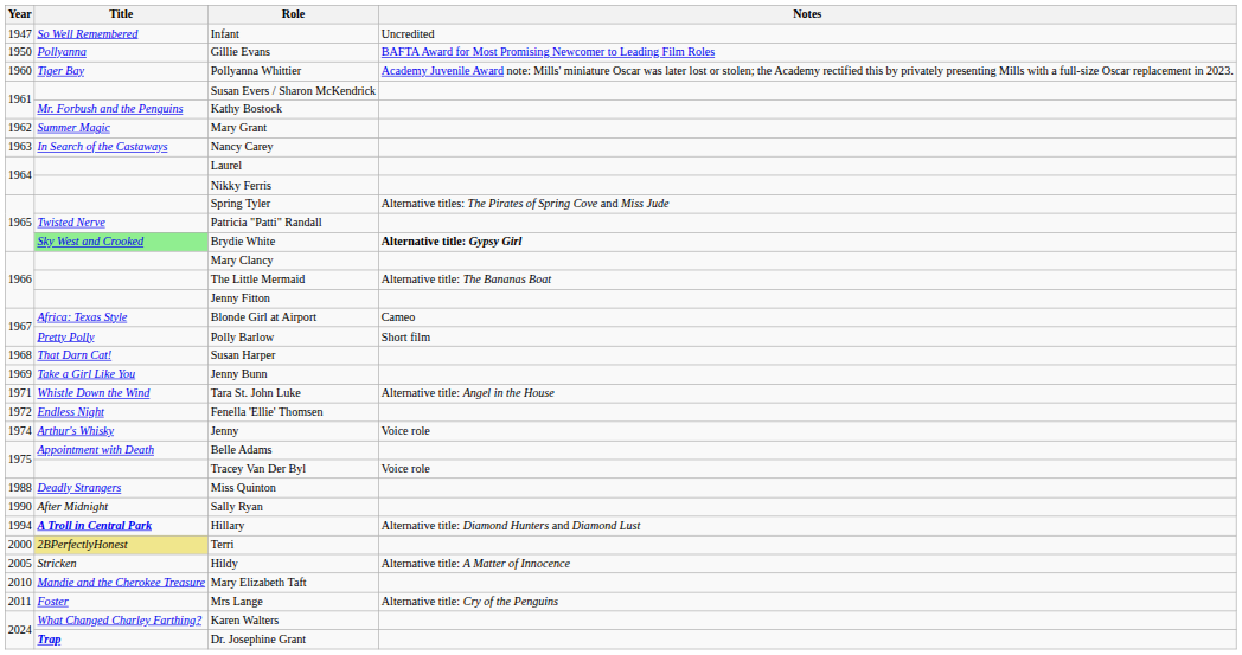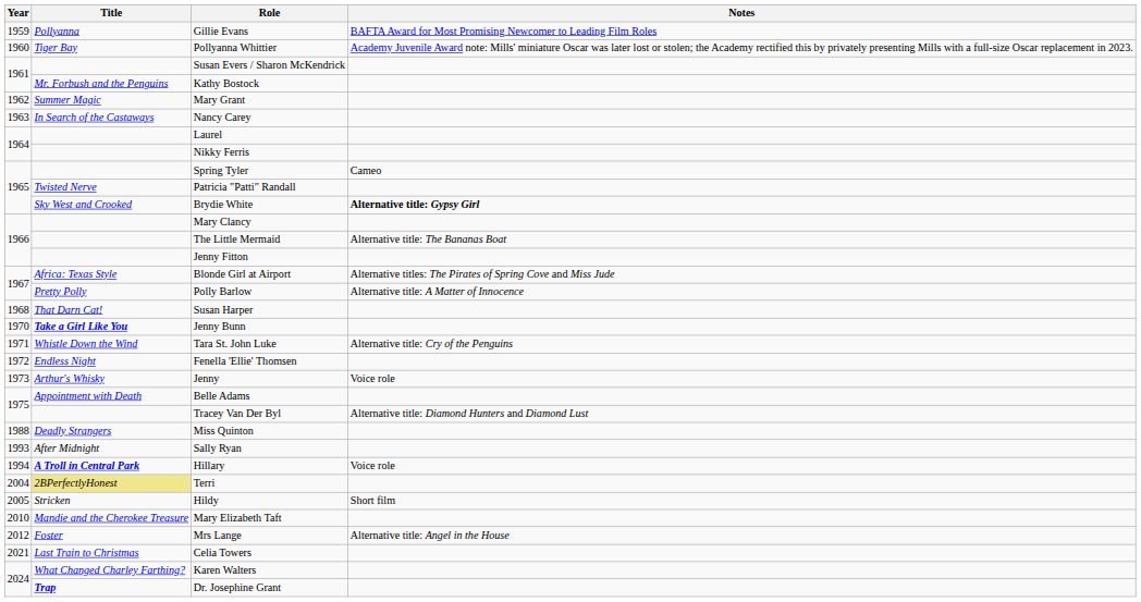 <table class="wikitable sortable">
 <tr>
 <th>Year</th>
 <th>Title</th>
 <th>Role</th>
 <th class="unsortable">Notes</th>
 </tr>
 <tr>
-<td>1947</td>
-<td><em><a href='#'>So Well Remembered</a></em></td>
-<td>Infant</td>
-<td>Uncredited</td>
-</tr>
-<tr>
-<td>1950</td>
+<td>1959</td>
 <td><em><a href='#'>Pollyanna</a></em></td>
 <td>Gillie Evans</td>
 <td><a href='#'>BAFTA Award for Most Promising Newcomer to Leading Film Roles</a></td>
 </tr>
 <tr>
 <td>1960</td>
 <td><em><a href='#'>Tiger Bay</a></em></td>
 <td>Pollyanna Whittier</td>
 <td><a href='#'>Academy Juvenile Award</a> note: Mills' miniature Oscar was later lost or stolen; the Academy rectified this by privately presenting Mills with a full-size Oscar replacement in 2023.</td>
 </tr>
 <tr>
 <td rowspan="2">1961</td>
 <td><em></em></td>
 <td>Susan Evers / Sharon McKendrick</td>
 <td></td>
 </tr>
 <tr>
 <td><em><a href='#'>Mr. Forbush and the Penguins</a></em></td>
 <td>Kathy Bostock</td>
 <td></td>
 </tr>
 <tr>
 <td>1962</td>
 <td><em><a href='#'>Summer Magic</a></em></td>
 <td>Mary Grant</td>
 <td></td>
 </tr>
 <tr>
 <td>1963</td>
 <td><em><a href='#'>In Search of the Castaways</a></em></td>
 <td>Nancy Carey</td>
 <td></td>
 </tr>
 <tr>
 <td rowspan="2">1964</td>
 <td><em></em></td>
 <td>Laurel</td>
 <td></td>
 </tr>
 <tr>
 <td><em></em></td>
 <td>Nikky Ferris</td>
 <td></td>
 </tr>
 <tr>
 <td rowspan="3">1965</td>
 <td><em></em></td>
 <td>Spring Tyler</td>
-<td>Alternative titles: <em>The Pirates of Spring Cove</em> and <em>Miss Jude</em></td>
+<td>Cameo</td>
 </tr>
 <tr>
 <td><em><a href='#'>Twisted Nerve</a></em></td>
 <td>Patricia "Patti" Randall</td>
 <td></td>
 </tr>
 <tr>
-<td style="background: lightgreen;"><em><a href='#'>Sky West and Crooked</a></em></td>
+<td><em><a href='#'>Sky West and Crooked</a></em></td>
 <td>Brydie White</td>
 <td><strong>Alternative title: <em>Gypsy Girl</em></strong></td>
 </tr>
 <tr>
 <td rowspan="3">1966</td>
 <td><em></em></td>
 <td>Mary Clancy</td>
 <td></td>
 </tr>
 <tr>
 <td><em></em></td>
 <td>The Little Mermaid</td>
 <td>Alternative title: <em>The Bananas Boat</em></td>
 </tr>
 <tr>
 <td><em></em></td>
 <td>Jenny Fitton</td>
 <td></td>
 </tr>
 <tr>
 <td rowspan="2">1967</td>
 <td><em><a href='#'>Africa: Texas Style</a></em></td>
 <td>Blonde Girl at Airport</td>
-<td>Cameo</td>
+<td>Alternative titles: <em>The Pirates of Spring Cove</em> and <em>Miss Jude</em></td>
 </tr>
 <tr>
 <td><em><a href='#'>Pretty Polly</a></em></td>
 <td>Polly Barlow</td>
-<td>Short film</td>
+<td>Alternative title: <em>A Matter of Innocence</em></td>
 </tr>
 <tr>
 <td>1968</td>
 <td><em><a href='#'>That Darn Cat!</a></em></td>
 <td>Susan Harper</td>
 <td></td>
 </tr>
 <tr>
-<td>1969</td>
-<td><em><a href='#'>Take a Girl Like You</a></em></td>
+<td>1970</td>
+<td><strong><em><a href='#'>Take a Girl Like You</a></em></strong></td>
 <td>Jenny Bunn</td>
 <td></td>
 </tr>
 <tr>
 <td>1971</td>
 <td><em><a href='#'>Whistle Down the Wind</a></em></td>
 <td>Tara St. John Luke</td>
-<td>Alternative title: <em>Angel in the House</em></td>
+<td>Alternative title: <em>Cry of the Penguins</em></td>
 </tr>
 <tr>
 <td>1972</td>
 <td><em><a href='#'>Endless Night</a></em></td>
 <td>Fenella 'Ellie' Thomsen</td>
 <td></td>
 </tr>
 <tr>
-<td>1974</td>
+<td>1973</td>
 <td><em><a href='#'>Arthur's Whisky</a></em></td>
 <td>Jenny</td>
 <td>Voice role</td>
 </tr>
 <tr>
 <td rowspan="2">1975</td>
 <td><em><a href='#'>Appointment with Death</a></em></td>
 <td>Belle Adams</td>
 <td></td>
 </tr>
 <tr>
 <td><em></em></td>
 <td>Tracey Van Der Byl</td>
-<td>Voice role</td>
+<td>Alternative title: <em>Diamond Hunters</em> and <em>Diamond Lust</em></td>
 </tr>
 <tr>
 <td>1988</td>
 <td><em><a href='#'>Deadly Strangers</a></em></td>
 <td>Miss Quinton</td>
 <td></td>
 </tr>
 <tr>
-<td>1990</td>
+<td>1993</td>
 <td><em>After Midnight</em></td>
 <td>Sally Ryan</td>
 <td></td>
 </tr>
 <tr>
 <td>1994</td>
 <td><strong><em><a href='#'>A Troll in Central Park</a></em></strong></td>
 <td>Hillary</td>
-<td>Alternative title: <em>Diamond Hunters</em> and <em>Diamond Lust</em></td>
+<td>Voice role</td>
 </tr>
 <tr>
-<td>2000</td>
+<td>2004</td>
 <td style="background: khaki;"><em>2BPerfectlyHonest</em></td>
 <td>Terri</td>
 <td></td>
 </tr>
 <tr>
 <td>2005</td>
 <td><em>Stricken</em></td>
 <td>Hildy</td>
-<td>Alternative title: <em>A Matter of Innocence</em></td>
+<td>Short film</td>
 </tr>
 <tr>
 <td>2010</td>
 <td><em><a href='#'>Mandie and the Cherokee Treasure</a></em></td>
 <td>Mary Elizabeth Taft</td>
 <td></td>
 </tr>
 <tr>
-<td>2011</td>
+<td>2012</td>
 <td><em><a href='#'>Foster</a></em></td>
 <td>Mrs Lange</td>
-<td>Alternative title: <em>Cry of the Penguins</em></td>
+<td>Alternative title: <em>Angel in the House</em></td>
+</tr>
+<tr>
+<td>2021</td>
+<td><em><a href='#'>Last Train to Christmas</a></em></td>
+<td>Celia Towers</td>
+<td></td>
 </tr>
 <tr>
 <td rowspan="2">2024</td>
 <td><em><a href='#'>What Changed Charley Farthing?</a></em></td>
 <td>Karen Walters</td>
 <td></td>
 </tr>
 <tr>
 <td><strong><em><a href='#'>Trap</a></em></strong></td>
 <td>Dr. Josephine Grant</td>
 <td></td>
 </tr>
 </table>
